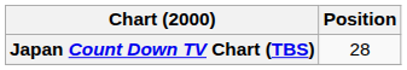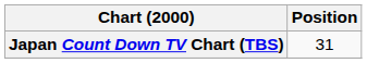 <table class="wikitable plainrowheaders" style="text-align:center">
 <tr>
 <th scope="col">Chart (2000)</th>
 <th scope="col">Position</th>
 </tr>
 <tr>
 <th scope="row">Japan <em><a href='#'>Count Down TV</a></em> Chart (<a href='#'>TBS</a>)</th>
-<td align="center">28</td>
+<td align="center">31</td>
 </tr>
 <tr>
 </tr>
 </table>
